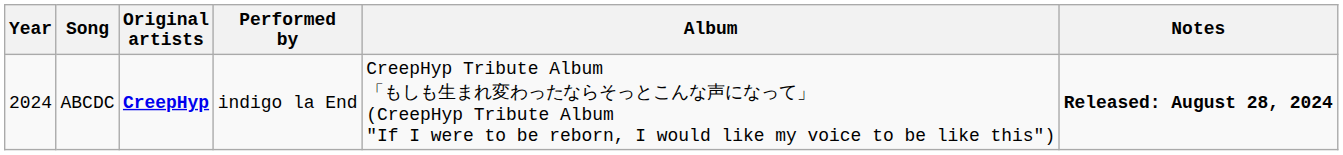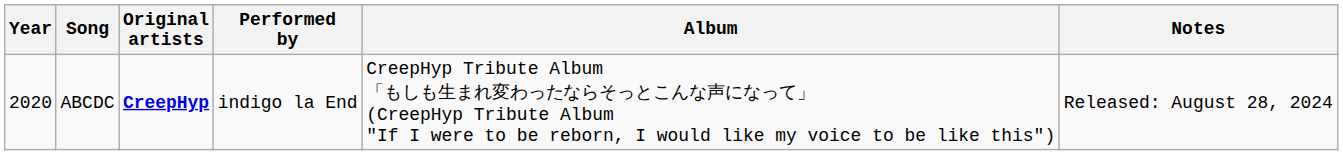 <table class="wikitable">
 <tr>
 <th>Year</th>
 <th>Song</th>
 <th>Original<br>artists</th>
 <th>Performed<br>by</th>
 <th>Album</th>
 <th>Notes</th>
 </tr>
 <tr>
-<td>2024</td>
+<td>2020</td>
 <td>ABCDC</td>
 <td><strong><a href='#'>CreepHyp</a></strong></td>
 <td>indigo la End</td>
 <td>CreepHyp Tribute Album<br>「もしも生まれ変わったならそっとこんな声になって」<br>(CreepHyp Tribute Album<br>"If I were to be reborn, I would like my voice to be like this")</td>
-<td><strong>Released: August 28, 2024</strong></td>
+<td>Released: August 28, 2024</td>
 </tr>
 </table>
